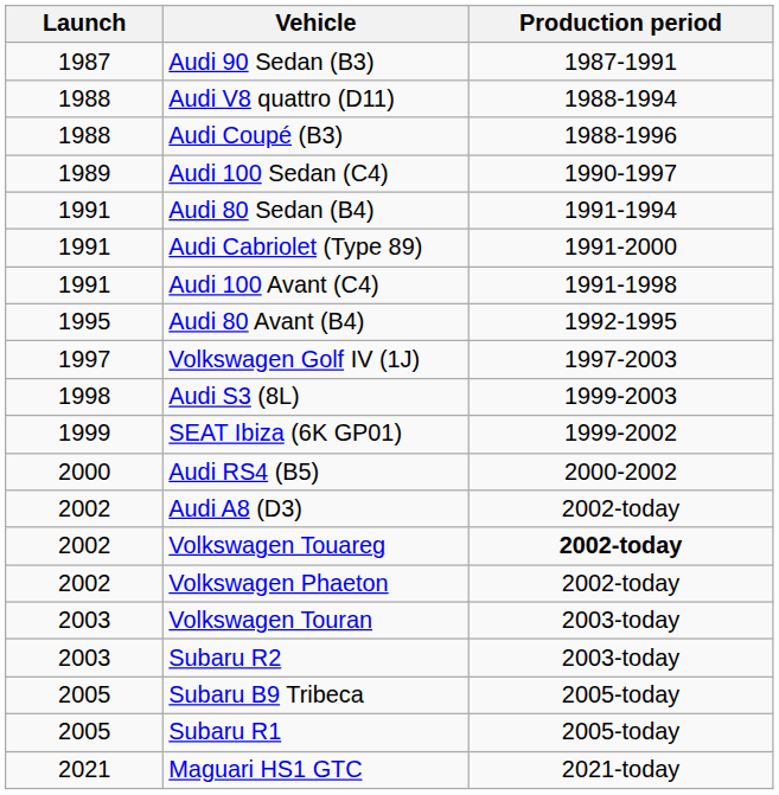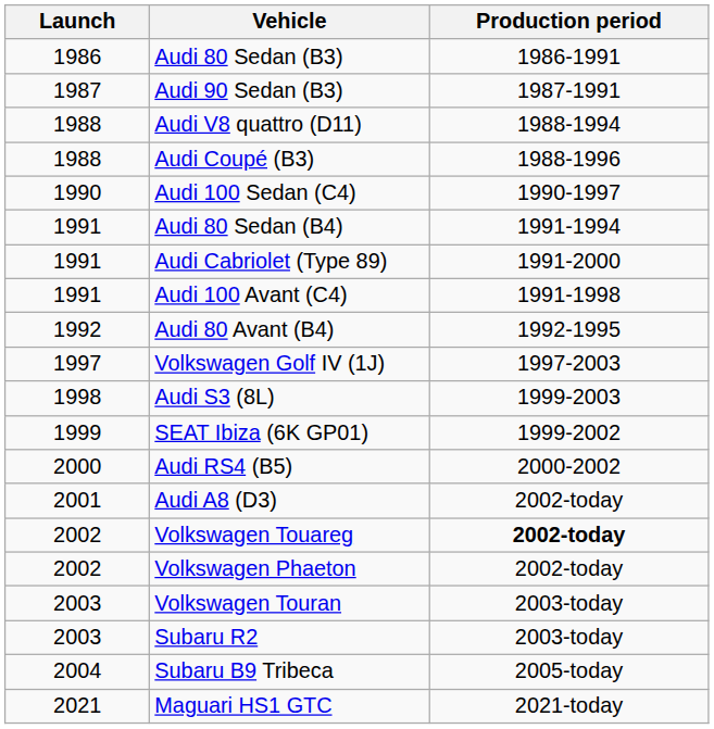 <table class="wikitable sortable">
 <tr class="hintergrundfarbe5">
 <th width="100pt">Launch</th>
 <th width="200pt">Vehicle</th>
 <th width="200pt">Production period</th>
+</tr>
+<tr>
+<td align="center">1986</td>
+<td><a href='#'>Audi 80</a> Sedan (B3)</td>
+<td align="center">1986-1991</td>
 </tr>
 <tr>
 <td align="center">1987</td>
 <td><a href='#'>Audi 90</a> Sedan (B3)</td>
 <td align="center">1987-1991</td>
 </tr>
 <tr>
 <td align="center">1988</td>
 <td><a href='#'>Audi V8</a> quattro (D11)</td>
 <td align="center">1988-1994</td>
 </tr>
 <tr>
 <td align="center">1988</td>
 <td><a href='#'>Audi Coupé</a> (B3)</td>
 <td align="center">1988-1996</td>
 </tr>
 <tr>
-<td align="center">1989</td>
+<td align="center">1990</td>
 <td><a href='#'>Audi 100</a> Sedan (C4)</td>
 <td align="center">1990-1997</td>
 </tr>
 <tr>
 <td align="center">1991</td>
 <td><a href='#'>Audi 80</a> Sedan (B4)</td>
 <td align="center">1991-1994</td>
 </tr>
 <tr>
 <td align="center">1991</td>
 <td><a href='#'>Audi Cabriolet</a> (Type 89)</td>
 <td align="center">1991-2000</td>
 </tr>
 <tr>
 <td align="center">1991</td>
 <td><a href='#'>Audi 100</a> Avant (C4)</td>
 <td align="center">1991-1998</td>
 </tr>
 <tr>
-<td align="center">1995</td>
+<td align="center">1992</td>
 <td><a href='#'>Audi 80</a> Avant (B4)</td>
 <td align="center">1992-1995</td>
 </tr>
 <tr>
 <td align="center">1997</td>
 <td><a href='#'>Volkswagen Golf</a> IV (1J)</td>
 <td align="center">1997-2003</td>
 </tr>
 <tr>
 <td align="center">1998</td>
 <td><a href='#'>Audi S3</a> (8L)</td>
 <td align="center">1999-2003</td>
 </tr>
 <tr>
 <td align="center">1999</td>
 <td><a href='#'>SEAT Ibiza</a> (6K GP01)</td>
 <td align="center">1999-2002</td>
 </tr>
 <tr>
 <td align="center">2000</td>
 <td><a href='#'>Audi RS4</a> (B5)</td>
 <td align="center">2000-2002</td>
 </tr>
 <tr>
-<td align="center">2002</td>
+<td align="center">2001</td>
 <td><a href='#'>Audi A8</a> (D3)</td>
 <td align="center">2002-today</td>
 </tr>
 <tr>
 <td align="center">2002</td>
 <td><a href='#'>Volkswagen Touareg</a></td>
 <td align="center"><strong>2002-today</strong></td>
 </tr>
 <tr>
 <td align="center">2002</td>
 <td><a href='#'>Volkswagen Phaeton</a></td>
 <td align="center">2002-today</td>
 </tr>
 <tr>
 <td align="center">2003</td>
 <td><a href='#'>Volkswagen Touran</a></td>
 <td align="center">2003-today</td>
 </tr>
 <tr>
 <td align="center">2003</td>
 <td><a href='#'>Subaru R2</a></td>
 <td align="center">2003-today</td>
 </tr>
 <tr>
-<td align="center">2005</td>
+<td align="center">2004</td>
 <td><a href='#'>Subaru B9</a> Tribeca</td>
-<td align="center">2005-today</td>
-</tr>
-<tr>
-<td align="center">2005</td>
-<td><a href='#'>Subaru R1</a></td>
 <td align="center">2005-today</td>
 </tr>
 <tr>
 <td align="center">2021</td>
 <td><a href='#'>Maguari HS1 GTC</a></td>
 <td align="center">2021-today</td>
 </tr>
 </table>
